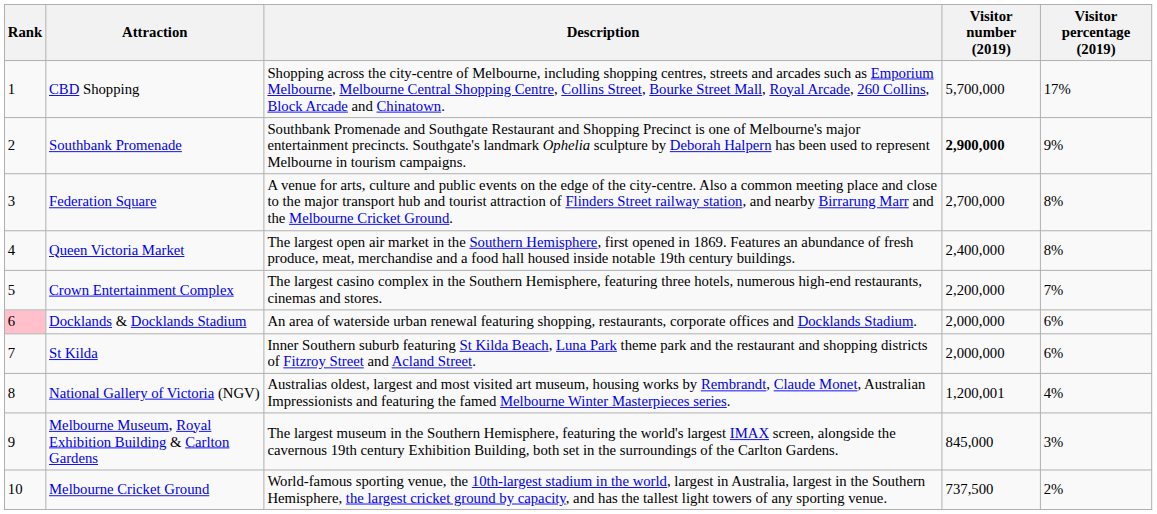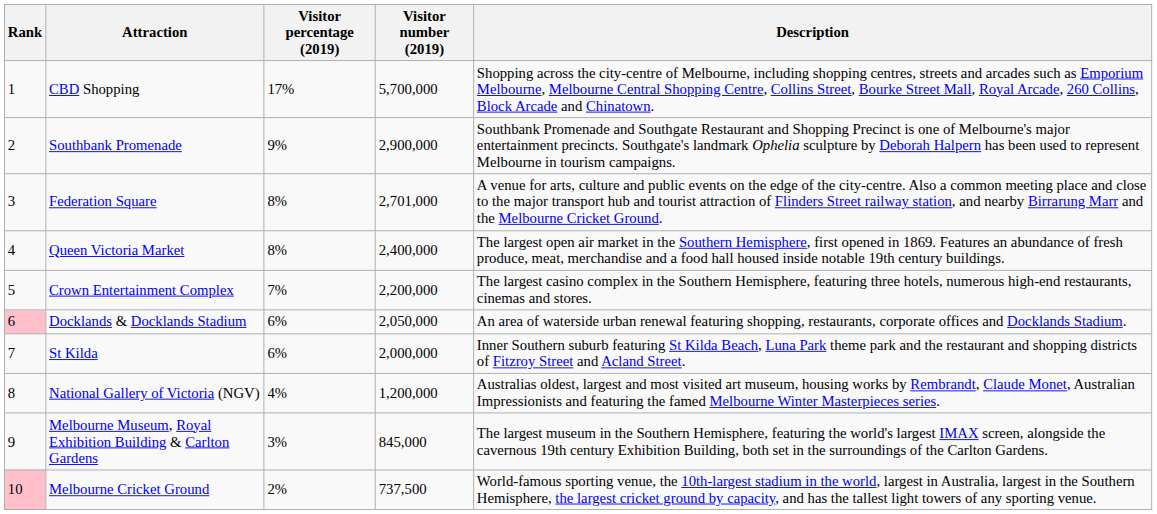 <table class="wikitable">
 <tr>
 <th>Rank</th>
 <th>Attraction</th>
+<th>Visitor percentage (2019)</th>
+<th>Visitor number (2019)</th>
 <th>Description</th>
-<th>Visitor number (2019)</th>
-<th>Visitor percentage (2019)</th>
 </tr>
 <tr>
 <td>1</td>
 <td><a href='#'>CBD</a> Shopping</td>
+<td>17%</td>
+<td>5,700,000</td>
 <td>Shopping across the city-centre of Melbourne, including shopping centres, streets and arcades such as <a href='#'>Emporium Melbourne</a>, <a href='#'>Melbourne Central Shopping Centre</a>, <a href='#'>Collins Street</a>, <a href='#'>Bourke Street Mall</a>, <a href='#'>Royal Arcade</a>, <a href='#'>260 Collins</a>, <a href='#'>Block Arcade</a> and <a href='#'>Chinatown</a>.</td>
-<td>5,700,000</td>
-<td>17%</td>
 </tr>
 <tr>
 <td>2</td>
 <td><a href='#'>Southbank Promenade</a></td>
+<td>9%</td>
+<td>2,900,000</td>
 <td>Southbank Promenade and Southgate Restaurant and Shopping Precinct is one of Melbourne's major entertainment precincts. Southgate's landmark <em>Ophelia</em> sculpture by <a href='#'>Deborah Halpern</a> has been used to represent Melbourne in tourism campaigns.</td>
-<td><strong>2,900,000</strong></td>
-<td>9%</td>
 </tr>
 <tr>
 <td>3</td>
 <td><a href='#'>Federation Square</a></td>
+<td>8%</td>
+<td>2,701,000</td>
 <td>A venue for arts, culture and public events on the edge of the city-centre. Also a common meeting place and close to the major transport hub and tourist attraction of <a href='#'>Flinders Street railway station</a>, and nearby <a href='#'>Birrarung Marr</a> and the <a href='#'>Melbourne Cricket Ground</a>.</td>
-<td>2,700,000</td>
-<td>8%</td>
 </tr>
 <tr>
 <td>4</td>
 <td><a href='#'>Queen Victoria Market</a></td>
+<td>8%</td>
+<td>2,400,000</td>
 <td>The largest open air market in the <a href='#'>Southern Hemisphere</a>, first opened in 1869. Features an abundance of fresh produce, meat, merchandise and a food hall housed inside notable 19th century buildings.</td>
-<td>2,400,000</td>
-<td>8%</td>
 </tr>
 <tr>
 <td>5</td>
 <td><a href='#'>Crown Entertainment Complex</a></td>
+<td>7%</td>
+<td>2,200,000</td>
 <td>The largest casino complex in the Southern Hemisphere, featuring three hotels, numerous high-end restaurants, cinemas and stores.</td>
-<td>2,200,000</td>
-<td>7%</td>
 </tr>
 <tr>
 <td style="background: pink;">6</td>
 <td><a href='#'>Docklands</a> & <a href='#'>Docklands Stadium</a></td>
+<td>6%</td>
+<td>2,050,000</td>
 <td>An area of waterside urban renewal featuring shopping, restaurants, corporate offices and <a href='#'>Docklands Stadium</a>.</td>
-<td>2,000,000</td>
-<td>6%</td>
 </tr>
 <tr>
 <td>7</td>
 <td><a href='#'>St Kilda</a></td>
+<td>6%</td>
+<td>2,000,000</td>
 <td>Inner Southern suburb featuring <a href='#'>St Kilda Beach</a>, <a href='#'>Luna Park</a> theme park and the restaurant and shopping districts of <a href='#'>Fitzroy Street</a> and <a href='#'>Acland Street</a>.</td>
-<td>2,000,000</td>
-<td>6%</td>
 </tr>
 <tr>
 <td>8</td>
 <td><a href='#'>National Gallery of Victoria</a> (NGV)</td>
+<td>4%</td>
+<td>1,200,000</td>
 <td>Australias oldest, largest and most visited art museum, housing works by <a href='#'>Rembrandt</a>, <a href='#'>Claude Monet</a>, Australian Impressionists and featuring the famed <a href='#'>Melbourne Winter Masterpieces series</a>.</td>
-<td>1,200,001</td>
-<td>4%</td>
 </tr>
 <tr>
 <td>9</td>
 <td><a href='#'>Melbourne Museum</a>, <a href='#'>Royal Exhibition Building</a> & <a href='#'>Carlton Gardens</a></td>
+<td>3%</td>
+<td>845,000</td>
 <td>The largest museum in the Southern Hemisphere, featuring the world's largest <a href='#'>IMAX</a> screen, alongside the cavernous 19th century Exhibition Building, both set in the surroundings of the Carlton Gardens.</td>
-<td>845,000</td>
-<td>3%</td>
 </tr>
 <tr>
-<td>10</td>
+<td style="background: pink;">10</td>
 <td><a href='#'>Melbourne Cricket Ground</a></td>
+<td>2%</td>
+<td>737,500</td>
 <td>World-famous sporting venue, the <a href='#'>10th-largest stadium in the world</a>, largest in Australia, largest in the Southern Hemisphere, <a href='#'>the largest cricket ground by capacity</a>, and has the tallest light towers of any sporting venue.</td>
-<td>737,500</td>
-<td>2%</td>
 </tr>
 </table>
